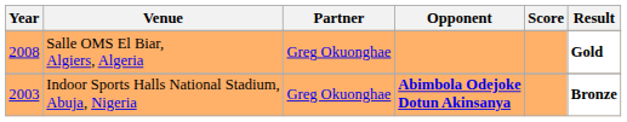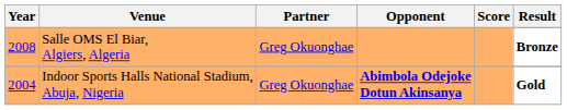 <table class="sortable wikitable" style="font-size: 90%;">
 <tr>
 <th>Year</th>
 <th>Venue</th>
 <th>Partner</th>
 <th>Opponent</th>
 <th>Score</th>
 <th>Result</th>
 </tr>
 <tr>
 </tr>
 <tr style="background:#FFB069">
 <td align="center"><a href='#'>2008</a></td>
 <td align="left">Salle OMS El Biar,<br><a href='#'>Algiers</a>, <a href='#'>Algeria</a></td>
 <td align="left"> <a href='#'>Greg Okuonghae</a></td>
 <td align="left"><br></td>
 <td align="left"></td>
-<td style="text-align:left; background:white"> <strong>Gold</strong></td>
+<td style="text-align:left; background:white"> <strong>Bronze</strong></td>
 </tr>
 <tr>
 </tr>
 <tr style="background:#FFB069">
-<td align="center"><a href='#'>2003</a></td>
+<td align="center"><a href='#'>2004</a></td>
 <td align="left">Indoor Sports Halls National Stadium,<br><a href='#'>Abuja</a>, <a href='#'>Nigeria</a></td>
 <td align="left"> <a href='#'>Greg Okuonghae</a></td>
 <td align="left"><strong> <a href='#'>Abimbola Odejoke</a><br> <a href='#'>Dotun Akinsanya</a></strong></td>
 <td align="left"></td>
-<td style="text-align:left; background:white"> <strong>Bronze</strong></td>
+<td style="text-align:left; background:white"> <strong>Gold</strong></td>
 </tr>
 </table>
